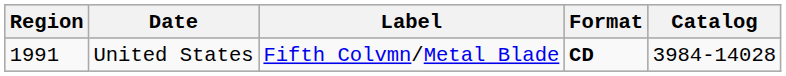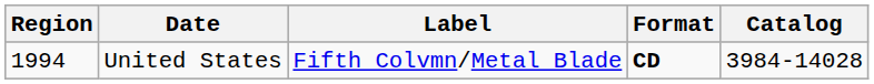 <table class="wikitable">
 <tr>
 <th>Region</th>
 <th>Date</th>
 <th>Label</th>
 <th>Format</th>
 <th>Catalog</th>
 </tr>
 <tr>
-<td>1991</td>
+<td>1994</td>
 <td>United States</td>
 <td><a href='#'>Fifth Colvmn</a>/<a href='#'>Metal Blade</a></td>
 <td><strong>CD</strong></td>
 <td>3984-14028</td>
 </tr>
 </table>
